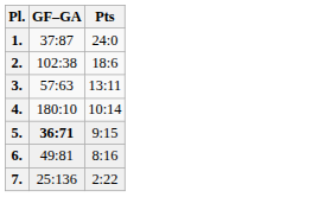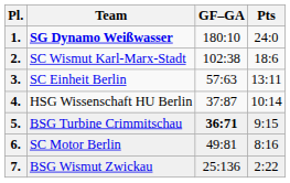 <table class="wikitable">
 <tr>
 <th>Pl.</th>
+<th>Team</th>
 <th>GF–GA</th>
 <th>Pts</th>
 </tr>
 <tr>
 <th>1.</th>
-<td align="center">37:87</td>
+<td><strong><a href='#'>SG Dynamo Weißwasser</a></strong></td>
+<td align="center">180:10</td>
 <td align="center">24:0</td>
 </tr>
 <tr>
 <th>2.</th>
+<td><a href='#'>SC Wismut Karl-Marx-Stadt</a></td>
 <td align="center">102:38</td>
 <td align="center">18:6</td>
 </tr>
 <tr>
 <th>3.</th>
+<td><a href='#'>SC Einheit Berlin</a></td>
 <td align="center">57:63</td>
 <td align="center">13:11</td>
 </tr>
 <tr>
 <th>4.</th>
-<td align="center">180:10</td>
+<td>HSG Wissenschaft HU Berlin</td>
+<td align="center">37:87</td>
 <td align="center">10:14</td>
 </tr>
 <tr bgcolor="#f0f0f0">
 <th>5.</th>
+<td><a href='#'>BSG Turbine Crimmitschau</a></td>
 <td align="center"><strong>36:71</strong></td>
 <td align="center">9:15</td>
 </tr>
 <tr bgcolor="#f0f0f0">
 <th>6.</th>
+<td><a href='#'>SC Motor Berlin</a></td>
 <td align="center">49:81</td>
 <td align="center">8:16</td>
 </tr>
 <tr bgcolor="#f0f0f0">
 <th>7.</th>
+<td><a href='#'>BSG Wismut Zwickau</a></td>
 <td align="center">25:136</td>
 <td align="center">2:22</td>
 </tr>
 </table>
